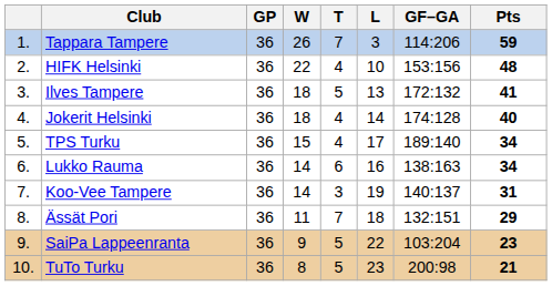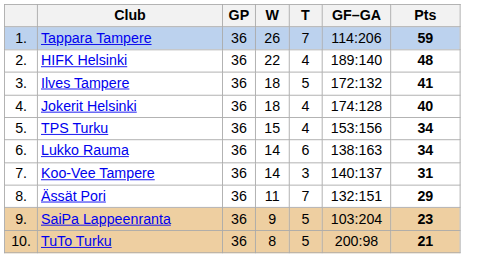 <table class="wikitable">
 <tr>
 <th width="30"></th>
 <th width="200">Club</th>
 <th width="30">GP</th>
 <th width="30">W</th>
 <th width="30">T</th>
-<th width="30">L</th>
 <th width="70">GF–GA</th>
 <th width="70">Pts</th>
 </tr>
 <tr bgcolor="#BCD2EE" align="center">
 <td>1.</td>
 <td align="left"><a href='#'>Tappara Tampere</a></td>
 <td>36</td>
 <td>26</td>
 <td>7</td>
-<td>3</td>
 <td>114:206</td>
 <td><strong>59</strong></td>
 </tr>
 <tr bgcolor="#FFFFFF" align="center">
 <td>2.</td>
 <td align="left"><a href='#'>HIFK Helsinki</a></td>
 <td>36</td>
 <td>22</td>
 <td>4</td>
-<td>10</td>
-<td>153:156</td>
+<td>189:140</td>
 <td><strong>48</strong></td>
 </tr>
 <tr bgcolor="#FFFFFF" align="center">
 <td>3.</td>
 <td align="left"><a href='#'>Ilves Tampere</a></td>
 <td>36</td>
 <td>18</td>
 <td>5</td>
-<td>13</td>
 <td>172:132</td>
 <td><strong>41</strong></td>
 </tr>
 <tr bgcolor="#FFFFFF" align="center">
 <td>4.</td>
 <td align="left"><a href='#'>Jokerit Helsinki</a></td>
 <td>36</td>
 <td>18</td>
 <td>4</td>
-<td>14</td>
 <td>174:128</td>
 <td><strong>40</strong></td>
 </tr>
 <tr bgcolor="#FFFFFF" align="center">
 <td>5.</td>
 <td align="left"><a href='#'>TPS Turku</a></td>
 <td>36</td>
 <td>15</td>
 <td>4</td>
-<td>17</td>
-<td>189:140</td>
+<td>153:156</td>
 <td><strong>34</strong></td>
 </tr>
 <tr bgcolor="#FFFFFF" align="center">
 <td>6.</td>
 <td align="left"><a href='#'>Lukko Rauma</a></td>
 <td>36</td>
 <td>14</td>
 <td>6</td>
-<td>16</td>
 <td>138:163</td>
 <td><strong>34</strong></td>
 </tr>
 <tr bgcolor="#FFFFFF" align="center">
 <td>7.</td>
 <td align="left"><a href='#'>Koo-Vee Tampere</a></td>
 <td>36</td>
 <td>14</td>
 <td>3</td>
-<td>19</td>
 <td>140:137</td>
 <td><strong>31</strong></td>
 </tr>
 <tr bgcolor="#FFFFFF" align="center">
 <td>8.</td>
 <td align="left"><a href='#'>Ässät Pori</a></td>
 <td>36</td>
 <td>11</td>
 <td>7</td>
-<td>18</td>
 <td>132:151</td>
 <td><strong>29</strong></td>
 </tr>
 <tr bgcolor="#EECFA1" align="center">
 <td>9.</td>
 <td align="left"><a href='#'>SaiPa Lappeenranta</a></td>
 <td>36</td>
 <td>9</td>
 <td>5</td>
-<td>22</td>
 <td>103:204</td>
 <td><strong>23</strong></td>
 </tr>
 <tr bgcolor="#EECFA1" align="center">
 <td>10.</td>
 <td align="left"><a href='#'>TuTo Turku</a></td>
 <td>36</td>
 <td>8</td>
 <td>5</td>
-<td>23</td>
 <td>200:98</td>
 <td><strong>21</strong></td>
 </tr>
 </table>
